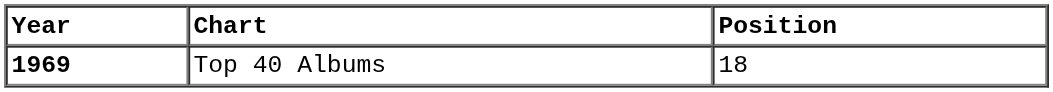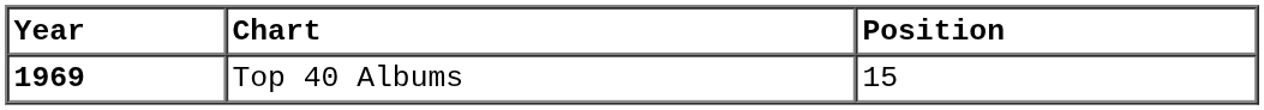 <table border="1" cellspacing="0" cellpadding="2" style="width:550px;">
 <tr>
 <th align="left">Year</th>
 <th align="left">Chart</th>
 <th align="left">Position</th>
 </tr>
 <tr>
 <td align="left"><strong>1969</strong></td>
 <td align="left">Top 40 Albums</td>
-<td align="left">18</td>
+<td align="left">15</td>
 </tr>
 </table>
